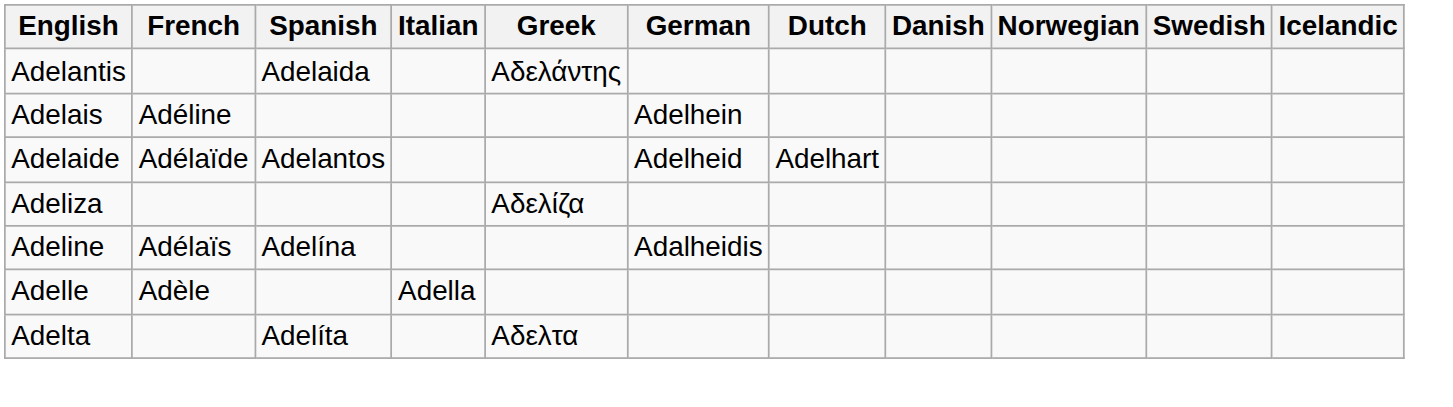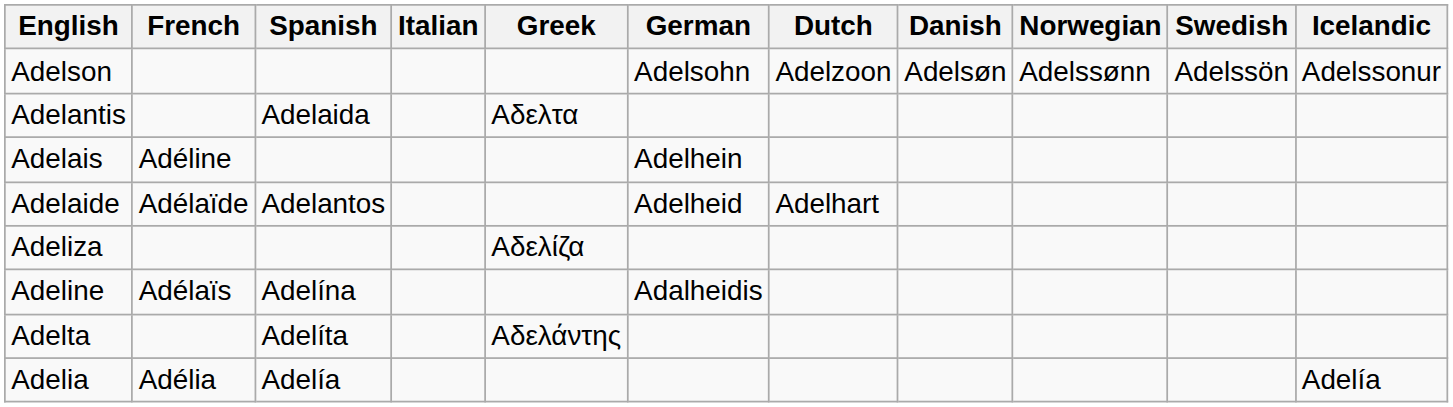 <table class="wikitable">
 <tr>
 <th>English</th>
 <th>French</th>
 <th>Spanish</th>
 <th>Italian</th>
 <th>Greek</th>
 <th>German</th>
 <th>Dutch</th>
 <th>Danish</th>
 <th>Norwegian</th>
 <th>Swedish</th>
 <th>Icelandic</th>
 </tr>
 <tr>
+<td>Adelson</td>
+<td></td>
+<td></td>
+<td></td>
+<td></td>
+<td>Adelsohn</td>
+<td>Adelzoon</td>
+<td>Adelsøn</td>
+<td>Adelssønn</td>
+<td>Adelssön</td>
+<td>Adelssonur</td>
+</tr>
+<tr>
 <td>Adelantis</td>
 <td></td>
 <td>Adelaida</td>
 <td></td>
-<td>Αδελάντης</td>
+<td>Αδελτα</td>
 <td></td>
 <td></td>
 <td></td>
 <td></td>
 <td></td>
 <td></td>
 </tr>
 <tr>
 <td>Adelais</td>
 <td>Adéline</td>
 <td></td>
 <td></td>
 <td></td>
 <td>Adelhein</td>
 <td></td>
 <td></td>
 <td></td>
 <td></td>
 <td></td>
 </tr>
 <tr>
 <td>Adelaide</td>
 <td>Adélaïde</td>
 <td>Adelantos</td>
 <td></td>
 <td></td>
 <td>Adelheid</td>
 <td>Adelhart</td>
 <td></td>
 <td></td>
 <td></td>
 <td></td>
 </tr>
 <tr>
 <td>Adeliza</td>
 <td></td>
 <td></td>
 <td></td>
 <td>Αδελίζα</td>
 <td></td>
 <td></td>
 <td></td>
 <td></td>
 <td></td>
 <td></td>
 </tr>
 <tr>
 <td>Adeline</td>
 <td>Adélaïs</td>
 <td>Adelína</td>
 <td></td>
 <td></td>
 <td>Adalheidis</td>
 <td></td>
 <td></td>
 <td></td>
 <td></td>
 <td></td>
 </tr>
 <tr>
-<td>Adelle</td>
-<td>Adèle</td>
+<td>Adelta</td>
 <td></td>
-<td>Adella</td>
+<td>Adelíta</td>
 <td></td>
+<td>Αδελάντης</td>
 <td></td>
 <td></td>
 <td></td>
 <td></td>
 <td></td>
 <td></td>
 </tr>
 <tr>
-<td>Adelta</td>
-<td></td>
-<td>Adelíta</td>
-<td></td>
-<td>Αδελτα</td>
+<td>Adelia</td>
+<td>Adélia</td>
+<td>Adelía</td>
 <td></td>
 <td></td>
 <td></td>
 <td></td>
 <td></td>
 <td></td>
+<td></td>
+<td>Adelía</td>
 </tr>
 </table>
